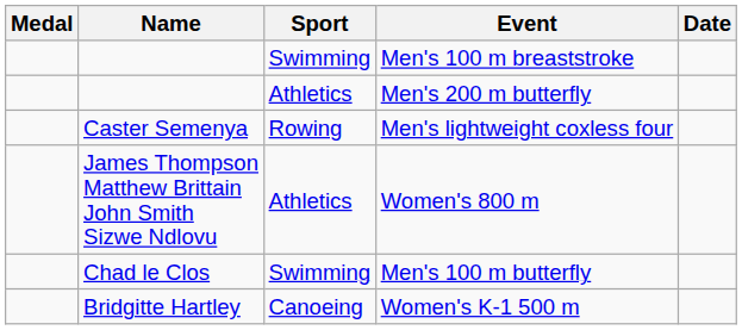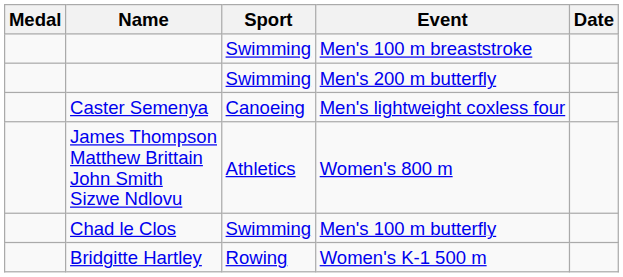 <table class="wikitable sortable" style="font-size: 95%;">
 <tr>
 <th>Medal</th>
 <th>Name</th>
 <th>Sport</th>
 <th>Event</th>
 <th>Date</th>
 </tr>
 <tr>
 <td></td>
 <td></td>
 <td><a href='#'>Swimming</a></td>
 <td><a href='#'>Men's 100 m breaststroke</a></td>
 <td></td>
 </tr>
 <tr>
 <td></td>
 <td></td>
-<td><a href='#'>Athletics</a></td>
+<td><a href='#'>Swimming</a></td>
 <td><a href='#'>Men's 200 m butterfly</a></td>
 <td></td>
 </tr>
 <tr>
 <td></td>
 <td><a href='#'>Caster Semenya</a></td>
-<td><a href='#'>Rowing</a></td>
+<td><a href='#'>Canoeing</a></td>
 <td><a href='#'>Men's lightweight coxless four</a></td>
 <td></td>
 </tr>
 <tr>
 <td></td>
 <td><a href='#'>James Thompson</a><br><a href='#'>Matthew Brittain</a><br><a href='#'>John Smith</a><br><a href='#'>Sizwe Ndlovu</a></td>
 <td><a href='#'>Athletics</a></td>
 <td><a href='#'>Women's 800 m</a></td>
 <td></td>
 </tr>
 <tr>
 <td></td>
 <td><a href='#'>Chad le Clos</a></td>
 <td><a href='#'>Swimming</a></td>
 <td><a href='#'>Men's 100 m butterfly</a></td>
 <td></td>
 </tr>
 <tr>
 <td></td>
 <td><a href='#'>Bridgitte Hartley</a></td>
-<td><a href='#'>Canoeing</a></td>
+<td><a href='#'>Rowing</a></td>
 <td><a href='#'>Women's K-1 500 m</a></td>
 <td></td>
 </tr>
 </table>
